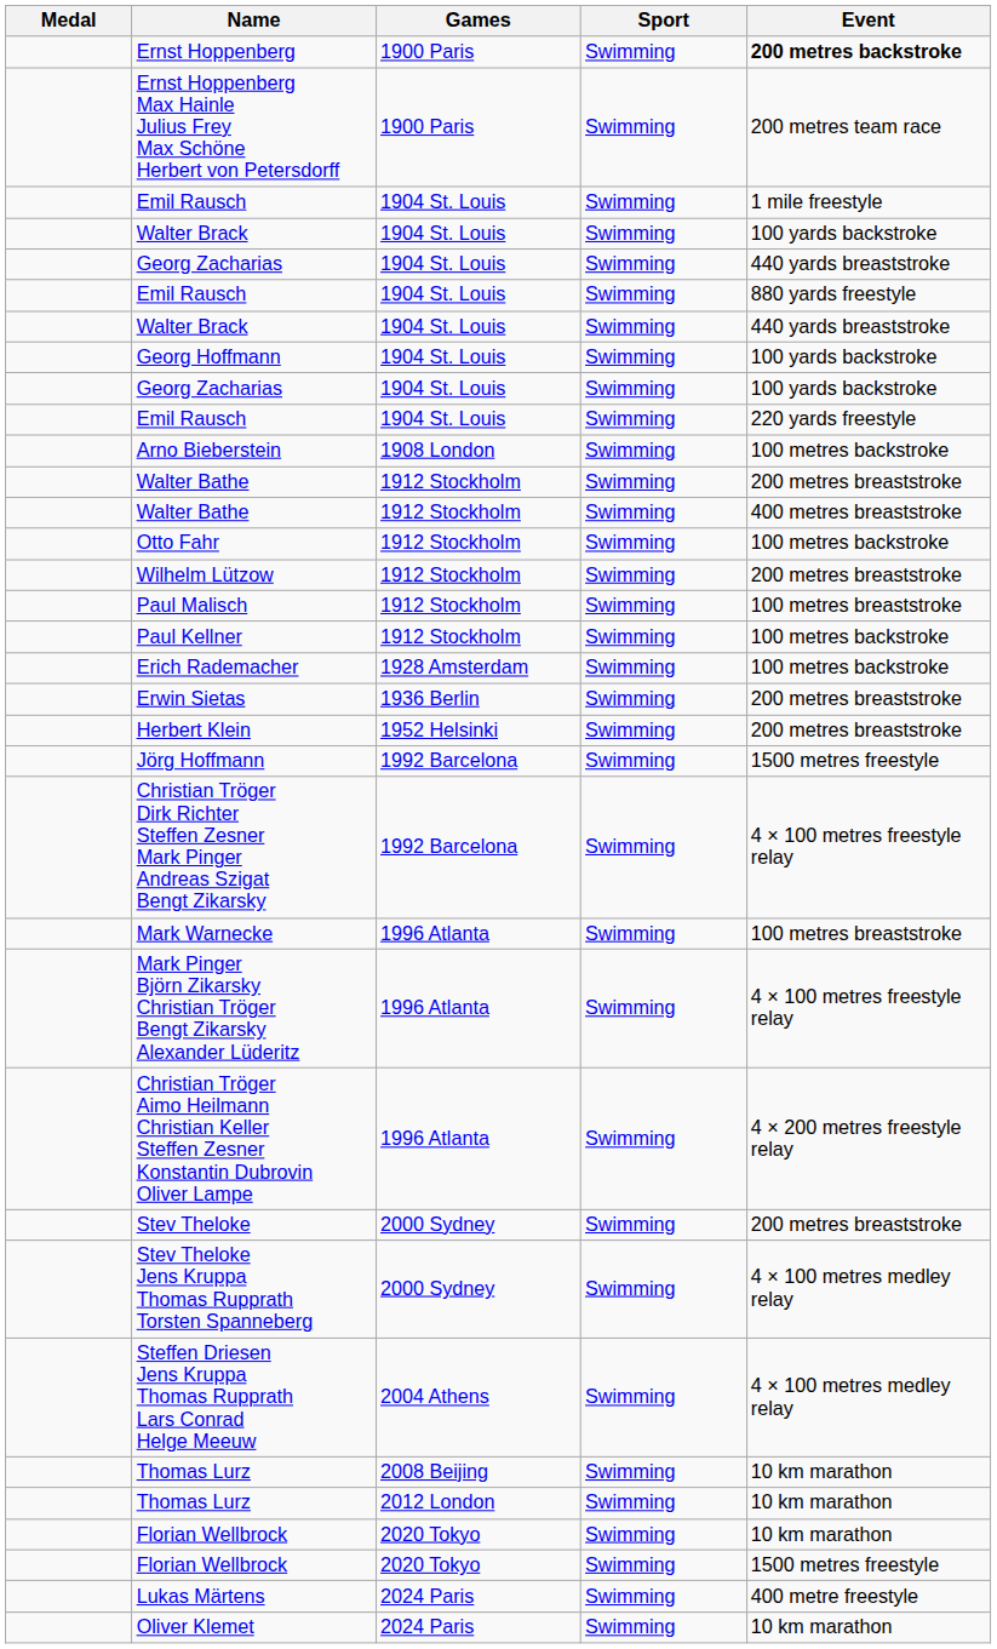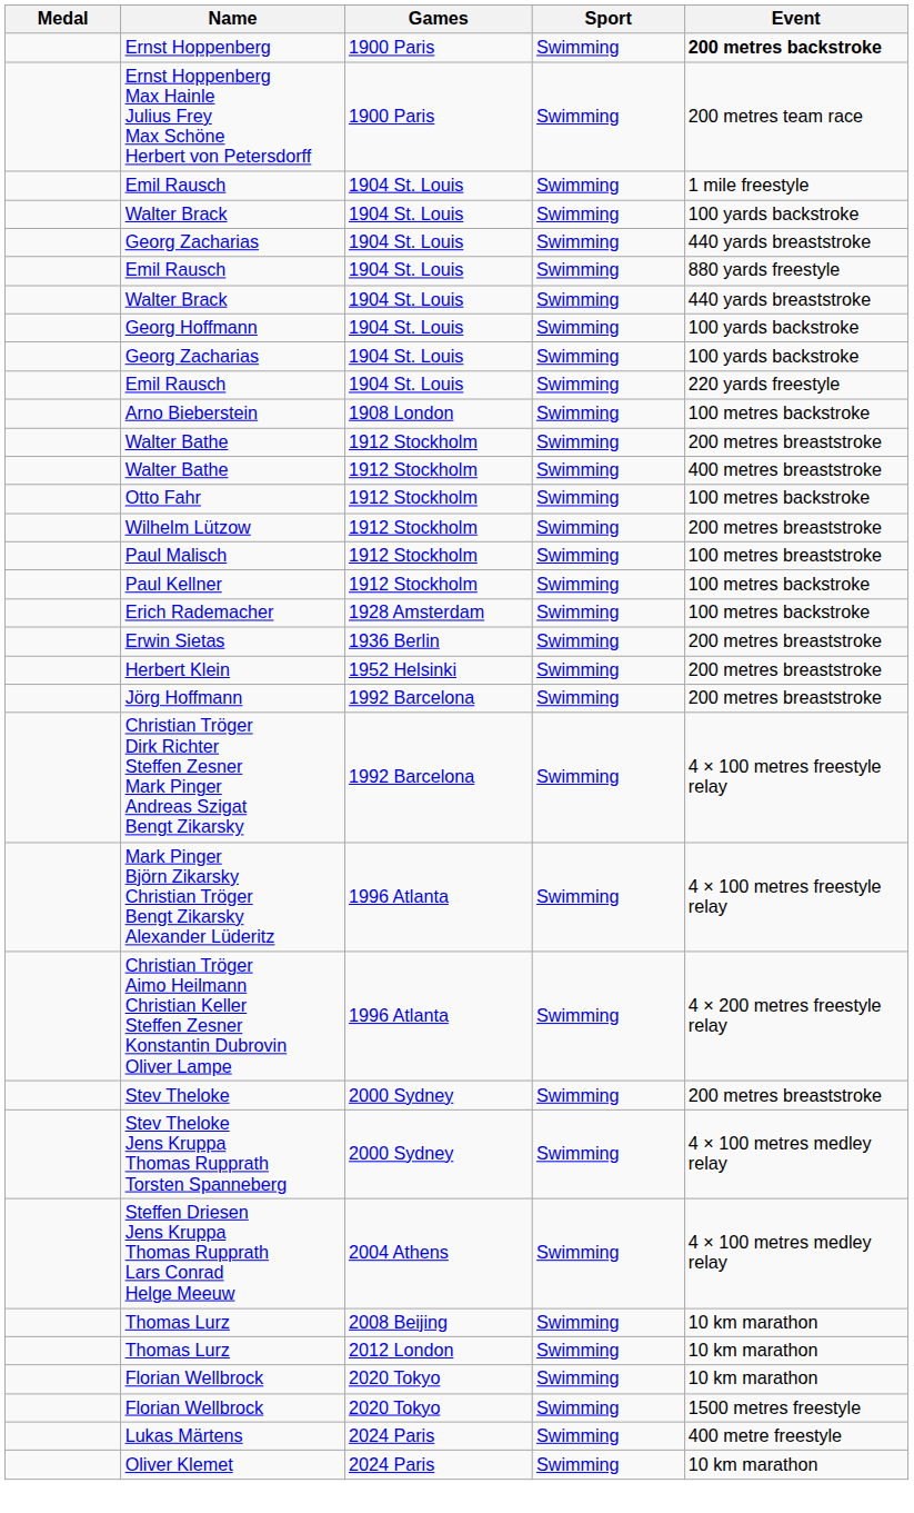 <table class="wikitable sortable">
 <tr>
 <th style="width:6em">Medal</th>
 <th style="width:12em">Name</th>
 <th style="width:10em">Games</th>
 <th style="width:8em">Sport</th>
 <th style="width:12em">Event</th>
 </tr>
 <tr>
 <td></td>
 <td><a href='#'>Ernst Hoppenberg</a></td>
 <td> <a href='#'>1900 Paris</a></td>
 <td> <a href='#'>Swimming</a></td>
 <td><strong>200 metres backstroke</strong></td>
 </tr>
 <tr>
 <td></td>
 <td><a href='#'>Ernst Hoppenberg</a><br><a href='#'>Max Hainle</a><br><a href='#'>Julius Frey</a><br><a href='#'>Max Schöne</a><br><a href='#'>Herbert von Petersdorff</a></td>
 <td> <a href='#'>1900 Paris</a></td>
 <td> <a href='#'>Swimming</a></td>
 <td>200 metres team race</td>
 </tr>
 <tr>
 <td></td>
 <td><a href='#'>Emil Rausch</a></td>
 <td> <a href='#'>1904 St. Louis</a></td>
 <td> <a href='#'>Swimming</a></td>
 <td>1 mile freestyle</td>
 </tr>
 <tr>
 <td></td>
 <td><a href='#'>Walter Brack</a></td>
 <td> <a href='#'>1904 St. Louis</a></td>
 <td> <a href='#'>Swimming</a></td>
 <td>100 yards backstroke</td>
 </tr>
 <tr>
 <td></td>
 <td><a href='#'>Georg Zacharias</a></td>
 <td> <a href='#'>1904 St. Louis</a></td>
 <td> <a href='#'>Swimming</a></td>
 <td>440 yards breaststroke</td>
 </tr>
 <tr>
 <td></td>
 <td><a href='#'>Emil Rausch</a></td>
 <td> <a href='#'>1904 St. Louis</a></td>
 <td> <a href='#'>Swimming</a></td>
 <td>880 yards freestyle</td>
 </tr>
 <tr>
 <td></td>
 <td><a href='#'>Walter Brack</a></td>
 <td> <a href='#'>1904 St. Louis</a></td>
 <td> <a href='#'>Swimming</a></td>
 <td>440 yards breaststroke</td>
 </tr>
 <tr>
 <td></td>
 <td><a href='#'>Georg Hoffmann</a></td>
 <td> <a href='#'>1904 St. Louis</a></td>
 <td> <a href='#'>Swimming</a></td>
 <td>100 yards backstroke</td>
 </tr>
 <tr>
 <td></td>
 <td><a href='#'>Georg Zacharias</a></td>
 <td> <a href='#'>1904 St. Louis</a></td>
 <td> <a href='#'>Swimming</a></td>
 <td>100 yards backstroke</td>
 </tr>
 <tr>
 <td></td>
 <td><a href='#'>Emil Rausch</a></td>
 <td> <a href='#'>1904 St. Louis</a></td>
 <td> <a href='#'>Swimming</a></td>
 <td>220 yards freestyle</td>
 </tr>
 <tr>
 <td></td>
 <td><a href='#'>Arno Bieberstein</a></td>
 <td> <a href='#'>1908 London</a></td>
 <td> <a href='#'>Swimming</a></td>
 <td>100 metres backstroke</td>
 </tr>
 <tr>
 <td></td>
 <td><a href='#'>Walter Bathe</a></td>
 <td> <a href='#'>1912 Stockholm</a></td>
 <td> <a href='#'>Swimming</a></td>
 <td>200 metres breaststroke</td>
 </tr>
 <tr>
 <td></td>
 <td><a href='#'>Walter Bathe</a></td>
 <td> <a href='#'>1912 Stockholm</a></td>
 <td> <a href='#'>Swimming</a></td>
 <td>400 metres breaststroke</td>
 </tr>
 <tr>
 <td></td>
 <td><a href='#'>Otto Fahr</a></td>
 <td> <a href='#'>1912 Stockholm</a></td>
 <td> <a href='#'>Swimming</a></td>
 <td>100 metres backstroke</td>
 </tr>
 <tr>
 <td></td>
 <td><a href='#'>Wilhelm Lützow</a></td>
 <td> <a href='#'>1912 Stockholm</a></td>
 <td> <a href='#'>Swimming</a></td>
 <td>200 metres breaststroke</td>
 </tr>
 <tr>
 <td></td>
 <td><a href='#'>Paul Malisch</a></td>
 <td> <a href='#'>1912 Stockholm</a></td>
 <td> <a href='#'>Swimming</a></td>
 <td>100 metres breaststroke</td>
 </tr>
 <tr>
 <td></td>
 <td><a href='#'>Paul Kellner</a></td>
 <td> <a href='#'>1912 Stockholm</a></td>
 <td> <a href='#'>Swimming</a></td>
 <td>100 metres backstroke</td>
 </tr>
 <tr>
 <td></td>
 <td><a href='#'>Erich Rademacher</a></td>
 <td> <a href='#'>1928 Amsterdam</a></td>
 <td> <a href='#'>Swimming</a></td>
 <td>100 metres backstroke</td>
 </tr>
 <tr>
 <td></td>
 <td><a href='#'>Erwin Sietas</a></td>
 <td> <a href='#'>1936 Berlin</a></td>
 <td> <a href='#'>Swimming</a></td>
 <td>200 metres breaststroke</td>
 </tr>
 <tr>
 <td></td>
 <td><a href='#'>Herbert Klein</a></td>
 <td> <a href='#'>1952 Helsinki</a></td>
 <td> <a href='#'>Swimming</a></td>
 <td>200 metres breaststroke</td>
 </tr>
 <tr>
 <td></td>
 <td><a href='#'>Jörg Hoffmann</a></td>
 <td> <a href='#'>1992 Barcelona</a></td>
 <td> <a href='#'>Swimming</a></td>
-<td>1500 metres freestyle</td>
+<td>200 metres breaststroke</td>
 </tr>
 <tr>
 <td></td>
 <td><a href='#'>Christian Tröger</a><br><a href='#'>Dirk Richter</a><br><a href='#'>Steffen Zesner</a><br><a href='#'>Mark Pinger</a><br><a href='#'>Andreas Szigat</a><br><a href='#'>Bengt Zikarsky</a></td>
 <td> <a href='#'>1992 Barcelona</a></td>
 <td> <a href='#'>Swimming</a></td>
 <td>4 × 100 metres freestyle relay</td>
-</tr>
-<tr>
-<td></td>
-<td><a href='#'>Mark Warnecke</a></td>
-<td> <a href='#'>1996 Atlanta</a></td>
-<td> <a href='#'>Swimming</a></td>
-<td>100 metres breaststroke</td>
 </tr>
 <tr>
 <td></td>
 <td><a href='#'>Mark Pinger</a><br><a href='#'>Björn Zikarsky</a><br><a href='#'>Christian Tröger</a><br><a href='#'>Bengt Zikarsky</a><br><a href='#'>Alexander Lüderitz</a></td>
 <td> <a href='#'>1996 Atlanta</a></td>
 <td> <a href='#'>Swimming</a></td>
 <td>4 × 100 metres freestyle relay</td>
 </tr>
 <tr>
 <td></td>
 <td><a href='#'>Christian Tröger</a><br><a href='#'>Aimo Heilmann</a><br><a href='#'>Christian Keller</a><br><a href='#'>Steffen Zesner</a><br><a href='#'>Konstantin Dubrovin</a><br><a href='#'>Oliver Lampe</a></td>
 <td> <a href='#'>1996 Atlanta</a></td>
 <td> <a href='#'>Swimming</a></td>
 <td>4 × 200 metres freestyle relay</td>
 </tr>
 <tr>
 <td></td>
 <td><a href='#'>Stev Theloke</a></td>
 <td> <a href='#'>2000 Sydney</a></td>
 <td> <a href='#'>Swimming</a></td>
 <td>200 metres breaststroke</td>
 </tr>
 <tr>
 <td></td>
 <td><a href='#'>Stev Theloke</a><br><a href='#'>Jens Kruppa</a><br><a href='#'>Thomas Rupprath</a><br><a href='#'>Torsten Spanneberg</a></td>
 <td> <a href='#'>2000 Sydney</a></td>
 <td> <a href='#'>Swimming</a></td>
 <td>4 × 100 metres medley relay</td>
 </tr>
 <tr>
 <td></td>
 <td><a href='#'>Steffen Driesen</a><br><a href='#'>Jens Kruppa</a><br><a href='#'>Thomas Rupprath</a><br><a href='#'>Lars Conrad</a><br><a href='#'>Helge Meeuw</a></td>
 <td> <a href='#'>2004 Athens</a></td>
 <td> <a href='#'>Swimming</a></td>
 <td>4 × 100 metres medley relay</td>
 </tr>
 <tr>
 <td></td>
 <td><a href='#'>Thomas Lurz</a></td>
 <td> <a href='#'>2008 Beijing</a></td>
 <td> <a href='#'>Swimming</a></td>
 <td>10 km marathon</td>
 </tr>
 <tr>
 <td></td>
 <td><a href='#'>Thomas Lurz</a></td>
 <td> <a href='#'>2012 London</a></td>
 <td> <a href='#'>Swimming</a></td>
 <td>10 km marathon</td>
 </tr>
 <tr>
 <td></td>
 <td><a href='#'>Florian Wellbrock</a></td>
 <td> <a href='#'>2020 Tokyo</a></td>
 <td> <a href='#'>Swimming</a></td>
 <td>10 km marathon</td>
 </tr>
 <tr>
 <td></td>
 <td><a href='#'>Florian Wellbrock</a></td>
 <td> <a href='#'>2020 Tokyo</a></td>
 <td> <a href='#'>Swimming</a></td>
 <td>1500 metres freestyle</td>
 </tr>
 <tr>
 <td></td>
 <td><a href='#'>Lukas Märtens</a></td>
 <td> <a href='#'>2024 Paris</a></td>
 <td> <a href='#'>Swimming</a></td>
 <td>400 metre freestyle</td>
 </tr>
 <tr>
 <td></td>
 <td><a href='#'>Oliver Klemet</a></td>
 <td> <a href='#'>2024 Paris</a></td>
 <td> <a href='#'>Swimming</a></td>
 <td>10 km marathon</td>
 </tr>
 </table>
